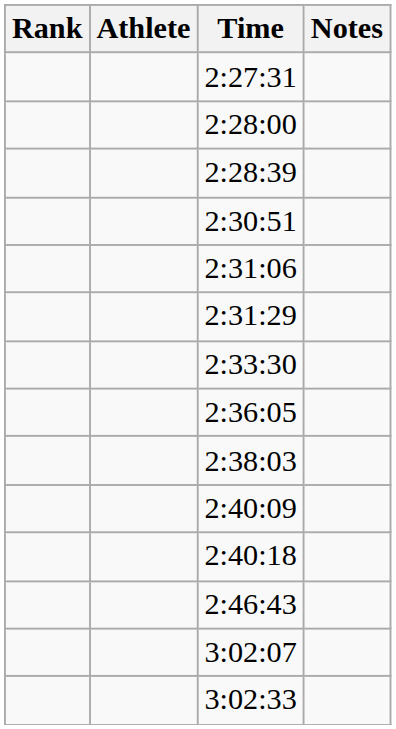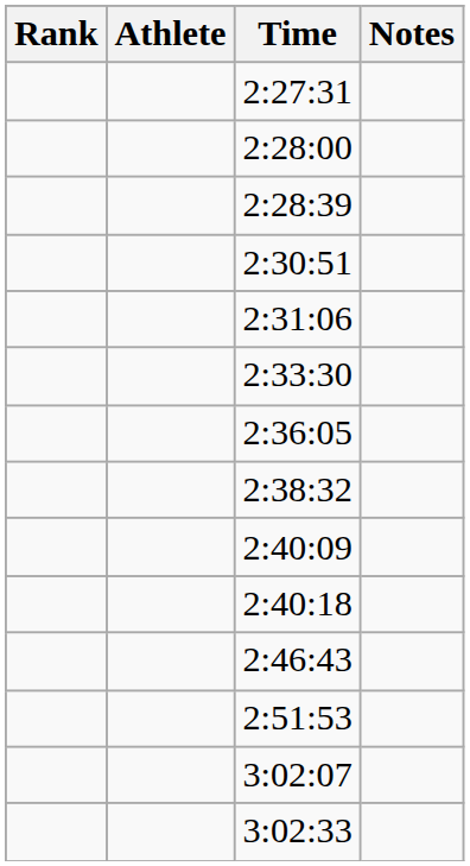 <table class="wikitable sortable" style="text-align:center">
 <tr>
 <th>Rank</th>
 <th>Athlete</th>
 <th>Time</th>
 <th>Notes</th>
 </tr>
 <tr>
 <td></td>
 <td align=left></td>
 <td>2:27:31</td>
 <td></td>
 </tr>
 <tr>
 <td></td>
 <td align=left></td>
 <td>2:28:00</td>
 <td></td>
 </tr>
 <tr>
 <td></td>
 <td align=left></td>
 <td>2:28:39</td>
 <td></td>
 </tr>
 <tr>
 <td></td>
 <td align=left></td>
 <td>2:30:51</td>
 <td></td>
 </tr>
 <tr>
 <td></td>
 <td align=left></td>
 <td>2:31:06</td>
 <td></td>
 </tr>
 <tr>
 <td></td>
 <td align=left></td>
-<td>2:31:29</td>
-<td></td>
-</tr>
-<tr>
-<td></td>
-<td align=left></td>
 <td>2:33:30</td>
 <td></td>
 </tr>
 <tr>
 <td></td>
 <td align=left></td>
 <td>2:36:05</td>
 <td></td>
 </tr>
 <tr>
 <td></td>
 <td align=left></td>
-<td>2:38:03</td>
+<td>2:38:32</td>
 <td></td>
 </tr>
 <tr>
 <td></td>
 <td align=left></td>
 <td>2:40:09</td>
 <td></td>
 </tr>
 <tr>
 <td></td>
 <td align=left></td>
 <td>2:40:18</td>
 <td></td>
 </tr>
 <tr>
 <td></td>
 <td align=left></td>
 <td>2:46:43</td>
 <td></td>
 </tr>
 <tr>
 <td></td>
 <td align=left></td>
+<td>2:51:53</td>
+<td></td>
+</tr>
+<tr>
+<td></td>
+<td align=left></td>
 <td>3:02:07</td>
 <td></td>
 </tr>
 <tr>
 <td></td>
 <td align=left></td>
 <td>3:02:33</td>
 <td></td>
 </tr>
 </table>
